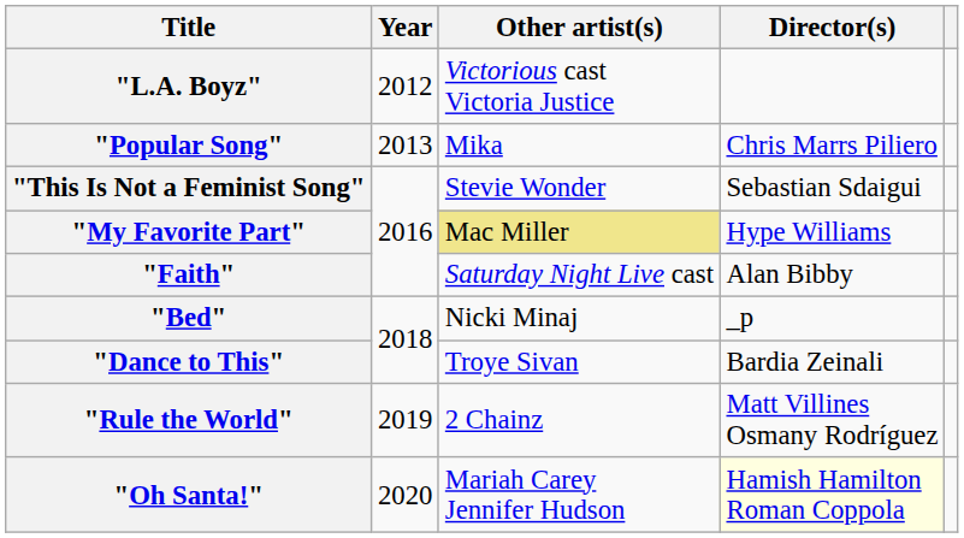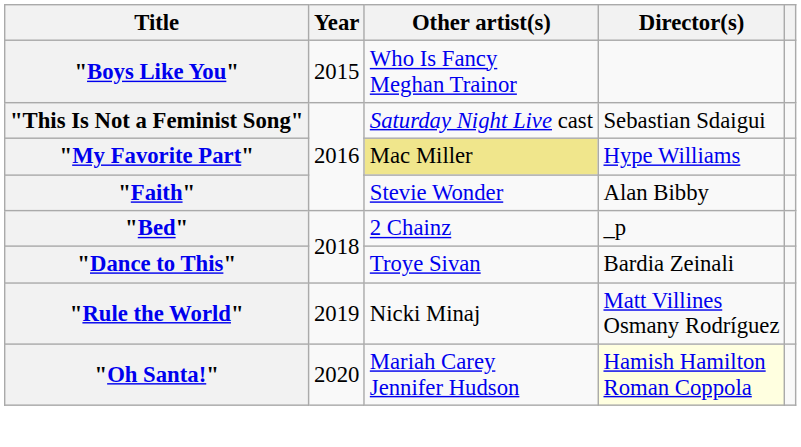 <table class="wikitable sortable plainrowheaders">
 <tr>
 <th scope="col">Title</th>
 <th scope="col">Year</th>
 <th scope="col">Other artist(s)</th>
 <th scope="col">Director(s)</th>
 <th scope="col" class=unsortable></th>
 </tr>
 <tr>
-<th scope="row">"L.A. Boyz"</th>
-<td>2012</td>
-<td><em><a href='#'>Victorious</a></em> cast<br><a href='#'>Victoria Justice</a></td>
+<th scope="row">"<a href='#'>Boys Like You</a>"</th>
+<td>2015</td>
+<td><a href='#'>Who Is Fancy</a><br><a href='#'>Meghan Trainor</a></td>
 <td></td>
-<td></td>
-</tr>
-<tr>
-<th scope="row">"<a href='#'>Popular Song</a>"</th>
-<td>2013</td>
-<td><a href='#'>Mika</a></td>
-<td><a href='#'>Chris Marrs Piliero</a></td>
 <td></td>
 </tr>
 <tr>
 <th scope="row">"This Is Not a Feminist Song"</th>
 <td rowspan="3">2016</td>
-<td><a href='#'>Stevie Wonder</a></td>
+<td><em><a href='#'>Saturday Night Live</a></em> cast</td>
 <td>Sebastian Sdaigui</td>
 <td></td>
 </tr>
 <tr>
 <th scope="row">"<a href='#'>My Favorite Part</a>"</th>
 <td style="background: khaki;">Mac Miller</td>
 <td><a href='#'>Hype Williams</a></td>
 <td></td>
 </tr>
 <tr>
 <th scope="row">"<a href='#'>Faith</a>"</th>
-<td><em><a href='#'>Saturday Night Live</a></em> cast</td>
+<td><a href='#'>Stevie Wonder</a></td>
 <td>Alan Bibby</td>
 <td></td>
 </tr>
 <tr>
 <th scope="row">"<a href='#'>Bed</a>"</th>
 <td rowspan="2">2018</td>
-<td>Nicki Minaj</td>
+<td><a href='#'>2 Chainz</a></td>
 <td>_p</td>
 <td></td>
 </tr>
 <tr>
 <th scope="row">"<a href='#'>Dance to This</a>"</th>
 <td><a href='#'>Troye Sivan</a></td>
 <td>Bardia Zeinali</td>
 <td></td>
 </tr>
 <tr>
 <th scope="row">"<a href='#'>Rule the World</a>"</th>
 <td>2019</td>
-<td><a href='#'>2 Chainz</a></td>
+<td>Nicki Minaj</td>
 <td><a href='#'>Matt Villines</a><br>Osmany Rodríguez</td>
 <td></td>
 </tr>
 <tr>
 <th scope="row">"<a href='#'>Oh Santa!</a>"</th>
 <td>2020</td>
 <td><a href='#'>Mariah Carey</a><br><a href='#'>Jennifer Hudson</a></td>
 <td style="background: lightyellow;"><a href='#'>Hamish Hamilton</a><br><a href='#'>Roman Coppola</a></td>
 <td></td>
 </tr>
 </table>
